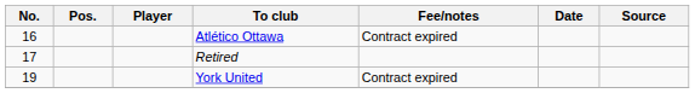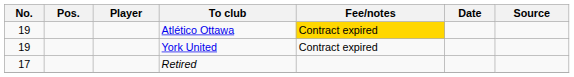 <table class="wikitable sortable" style="width:90%; font-size:95%;">
 <tr>
 <th>No.</th>
 <th>Pos.</th>
 <th>Player</th>
 <th>To club</th>
 <th>Fee/notes</th>
 <th>Date</th>
 <th>Source</th>
 </tr>
 <tr>
-<td align=center>16</td>
+<td align=center>19</td>
 <td align=center></td>
 <td></td>
 <td> <a href='#'>Atlético Ottawa</a></td>
+<td style="background: gold;">Contract expired</td>
+<td></td>
+<td></td>
+</tr>
+<tr>
+<td align=center>19</td>
+<td align=center></td>
+<td></td>
+<td> <a href='#'>York United</a></td>
 <td>Contract expired</td>
 <td></td>
 <td></td>
 </tr>
 <tr>
 <td align=center>17</td>
 <td align=center></td>
 <td></td>
 <td><em>Retired</em></td>
 <td></td>
 <td></td>
 <td></td>
 </tr>
 <tr>
-<td align=center>19</td>
-<td align=center></td>
-<td></td>
-<td> <a href='#'>York United</a></td>
-<td>Contract expired</td>
-<td></td>
-<td></td>
-</tr>
-<tr>
 </tr>
 </table>
